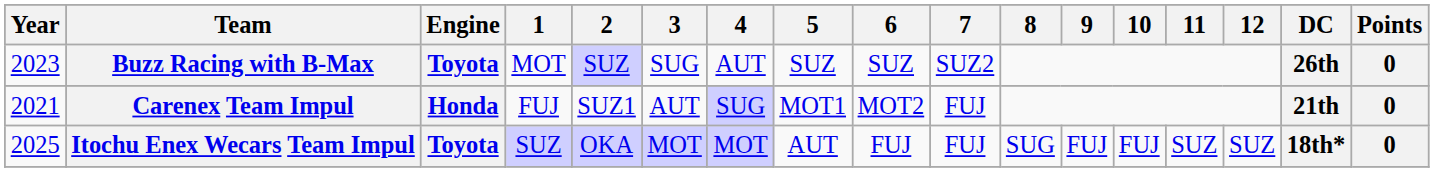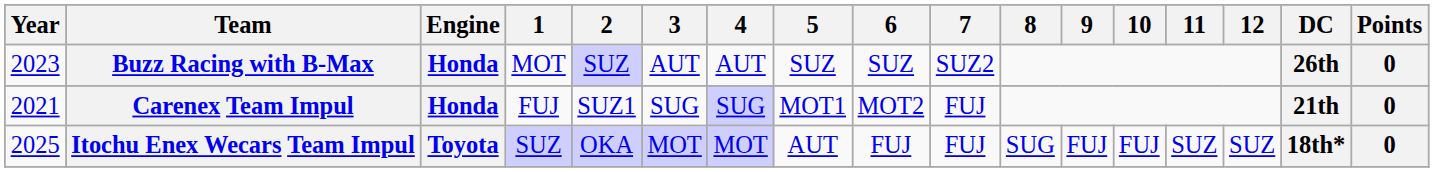 <table class="wikitable" style="text-align:center; font-size:85%">
 <tr>
 <th>Year</th>
 <th>Team</th>
 <th>Engine</th>
 <th>1</th>
 <th>2</th>
 <th>3</th>
 <th>4</th>
 <th>5</th>
 <th>6</th>
 <th>7</th>
 <th>8</th>
 <th>9</th>
 <th>10</th>
 <th>11</th>
 <th>12</th>
 <th>DC</th>
 <th>Points</th>
 </tr>
 <tr>
 <td><a href='#'>2023</a></td>
 <th nowrap><a href='#'>Buzz Racing with B-Max</a></th>
-<th nowrap><a href='#'>Toyota</a></th>
+<th><a href='#'>Honda</a></th>
 <td><a href='#'>MOT</a></td>
 <td style="background:#CFCFFF;"><a href='#'>SUZ</a><br></td>
-<td><a href='#'>SUG</a></td>
+<td><a href='#'>AUT</a></td>
 <td><a href='#'>AUT</a></td>
 <td><a href='#'>SUZ</a></td>
 <td><a href='#'>SUZ</a></td>
 <td><a href='#'>SUZ2</a></td>
 <td colspan=5></td>
 <th>26th</th>
 <th>0</th>
 </tr>
 <tr>
 <td><a href='#'>2021</a></td>
 <th nowrap><a href='#'>Carenex</a> <a href='#'>Team Impul</a></th>
 <th><a href='#'>Honda</a></th>
 <td><a href='#'>FUJ</a></td>
 <td><a href='#'>SUZ1</a></td>
-<td><a href='#'>AUT</a></td>
+<td><a href='#'>SUG</a></td>
 <td style="background:#cfcfff;"><a href='#'>SUG</a><br></td>
 <td><a href='#'>MOT1</a></td>
 <td><a href='#'>MOT2</a></td>
 <td><a href='#'>FUJ</a></td>
 <td colspan=5></td>
 <th>21th</th>
 <th>0</th>
 </tr>
 <tr>
 <td><a href='#'>2025</a></td>
 <th nowrap><a href='#'>Itochu Enex Wecars</a> <a href='#'>Team Impul</a></th>
 <th><a href='#'>Toyota</a></th>
 <td style="background:#CFCFFF;"><a href='#'>SUZ</a><br></td>
 <td style="background:#cfcfff;"><a href='#'>OKA</a><br></td>
 <td style="background:#CFCFFF;"><a href='#'>MOT</a><br></td>
 <td style="background:#CFCFFF;"><a href='#'>MOT</a><br></td>
 <td style="background:#;"><a href='#'>AUT</a><br></td>
 <td style="background:#;"><a href='#'>FUJ</a><br></td>
 <td style="background:#;"><a href='#'>FUJ</a><br></td>
 <td style="background:#;"><a href='#'>SUG</a><br></td>
 <td style="background:#;"><a href='#'>FUJ</a><br></td>
 <td style="background:#;"><a href='#'>FUJ</a><br></td>
 <td style="background:#;"><a href='#'>SUZ</a><br></td>
 <td style="background:#;"><a href='#'>SUZ</a><br></td>
 <th>18th*</th>
 <th>0</th>
 </tr>
 </table>
